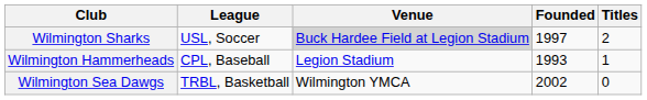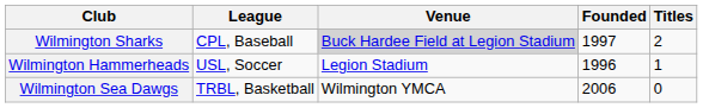 <table class="wikitable">
 <tr>
 <th scope="col">Club</th>
 <th scope="col">League</th>
 <th scope="col">Venue</th>
 <th scope="col">Founded</th>
 <th scope="col">Titles</th>
 </tr>
 <tr>
 <th scope="row" style="font-weight: normal;"><a href='#'>Wilmington Sharks</a></th>
-<td><a href='#'>USL</a>, Soccer</td>
+<td><a href='#'>CPL</a>, Baseball</td>
 <td style="background: lightgrey;"><a href='#'>Buck Hardee Field at Legion Stadium</a></td>
 <td>1997</td>
 <td>2</td>
 </tr>
 <tr>
 <th scope="row" style="font-weight: normal;"><a href='#'>Wilmington Hammerheads</a></th>
-<td><a href='#'>CPL</a>, Baseball</td>
+<td><a href='#'>USL</a>, Soccer</td>
 <td><a href='#'>Legion Stadium</a></td>
-<td>1993</td>
+<td>1996</td>
 <td>1</td>
 </tr>
 <tr>
 <th scope="row" style="font-weight: normal;"><a href='#'>Wilmington Sea Dawgs</a></th>
 <td><a href='#'>TRBL</a>, Basketball</td>
 <td>Wilmington YMCA</td>
-<td>2002</td>
+<td>2006</td>
 <td>0</td>
 </tr>
 </table>
